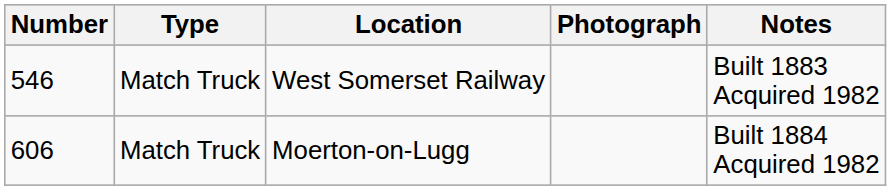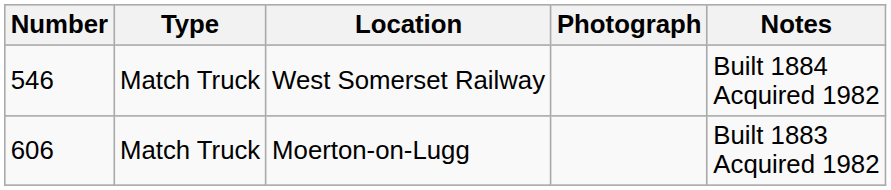 <table class="wikitable">
 <tr>
 <th>Number</th>
 <th>Type</th>
 <th>Location</th>
 <th>Photograph</th>
 <th>Notes</th>
 </tr>
 <tr>
 <td>546</td>
 <td>Match Truck</td>
 <td>West Somerset Railway</td>
 <td></td>
-<td>Built 1883<br>Acquired 1982</td>
+<td>Built 1884<br>Acquired 1982</td>
 </tr>
 <tr>
 <td>606</td>
 <td>Match Truck</td>
 <td>Moerton-on-Lugg</td>
 <td></td>
-<td>Built 1884<br>Acquired 1982</td>
+<td>Built 1883<br>Acquired 1982</td>
 </tr>
 </table>
